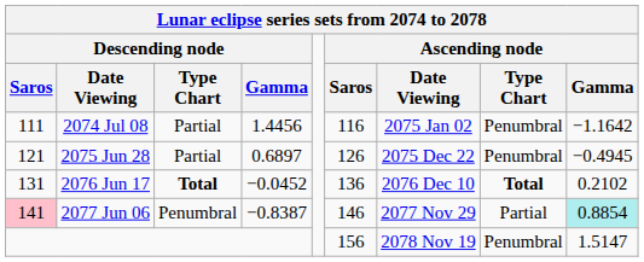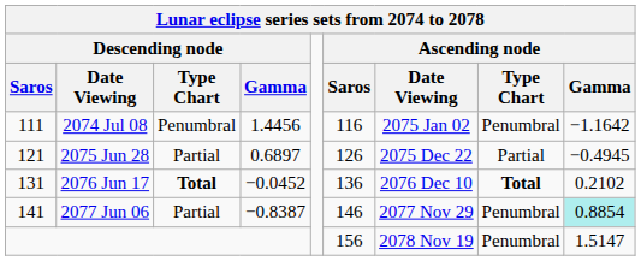 <table class="wikitable mw-collapsible mw-collapsed">
 <tr>
 <th class="nowrap" colspan="9"><a href='#'>Lunar eclipse</a> series sets from 2074 to 2078</th>
 </tr>
 <tr>
 <th scope="col" colspan="4">Descending node</th>
 <td rowspan="11"> </td>
 <th scope="col" colspan="4">Ascending node</th>
 </tr>
 <tr style="text-align: center;">
 <th scope="col"><a href='#'>Saros</a></th>
 <th scope="col">Date<br>Viewing</th>
 <th scope="col">Type<br>Chart</th>
 <th scope="col"><a href='#'>Gamma</a></th>
 <th scope="col">Saros</th>
 <th scope="col">Date<br>Viewing</th>
 <th scope="col">Type<br>Chart</th>
 <th scope="col">Gamma</th>
 </tr>
 <tr style="text-align: center;">
 <td>111</td>
 <td><a href='#'>2074 Jul 08</a><br></td>
-<td style="text-align:center;">Partial<br></td>
+<td style="text-align:center;">Penumbral<br></td>
 <td>1.4456</td>
 <td>116</td>
 <td><a href='#'>2075 Jan 02</a><br></td>
 <td style="text-align:center;">Penumbral<br></td>
 <td>−1.1642</td>
 </tr>
 <tr style="text-align: center;">
 <td>121</td>
 <td><a href='#'>2075 Jun 28</a><br></td>
 <td style="text-align:center;">Partial<br></td>
 <td>0.6897</td>
 <td>126</td>
 <td><a href='#'>2075 Dec 22</a><br></td>
-<td style="text-align:center;">Penumbral<br></td>
+<td style="text-align:center;">Partial<br></td>
 <td>−0.4945</td>
 </tr>
 <tr style="text-align: center;">
 <td>131</td>
 <td><a href='#'>2076 Jun 17</a><br></td>
 <td style="text-align:center;"><strong>Total</strong><br></td>
 <td>−0.0452</td>
 <td>136</td>
 <td style="text-align:center;vertical-align:top;"><a href='#'>2076 Dec 10</a><br></td>
 <td style="text-align:center;"><strong>Total</strong><br></td>
 <td>0.2102</td>
 </tr>
 <tr style="text-align: center;">
-<td style="background: pink;">141</td>
+<td>141</td>
 <td><a href='#'>2077 Jun 06</a><br></td>
-<td style="text-align:center;">Penumbral<br></td>
+<td style="text-align:center;">Partial<br></td>
 <td>−0.8387</td>
 <td>146</td>
 <td><a href='#'>2077 Nov 29</a><br></td>
-<td style="text-align:center;">Partial<br></td>
+<td style="text-align:center;">Penumbral<br></td>
 <td style="background: paleturquoise;">0.8854</td>
 </tr>
 <tr style="text-align: center;">
 <td colspan=4></td>
 <td>156</td>
 <td><a href='#'>2078 Nov 19</a><br></td>
 <td style="text-align:center;">Penumbral<br></td>
 <td>1.5147</td>
 </tr>
 </table>
